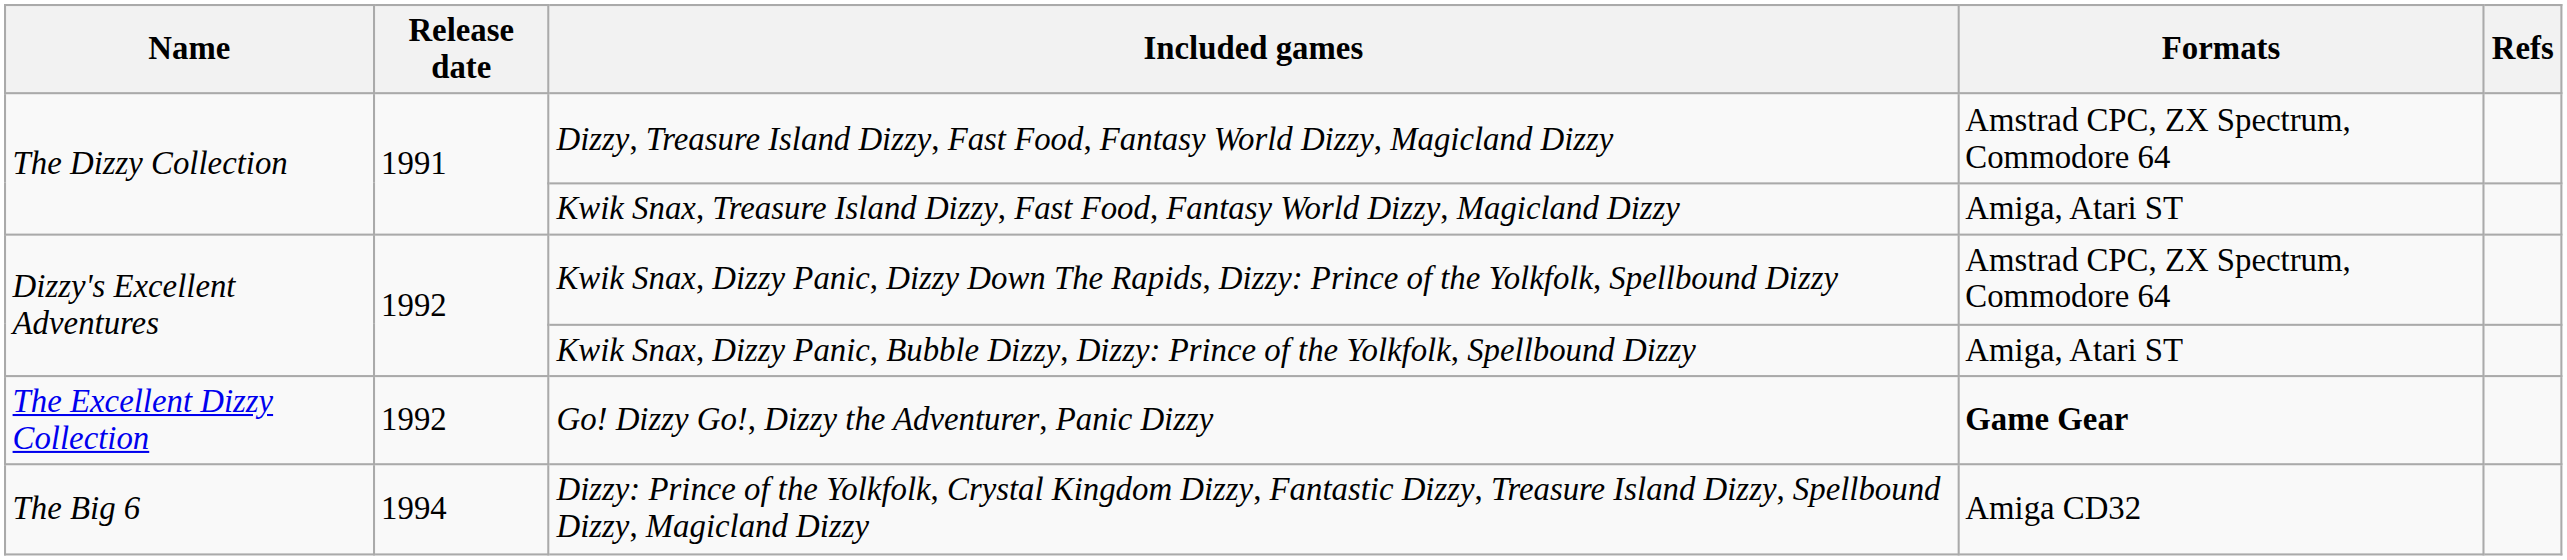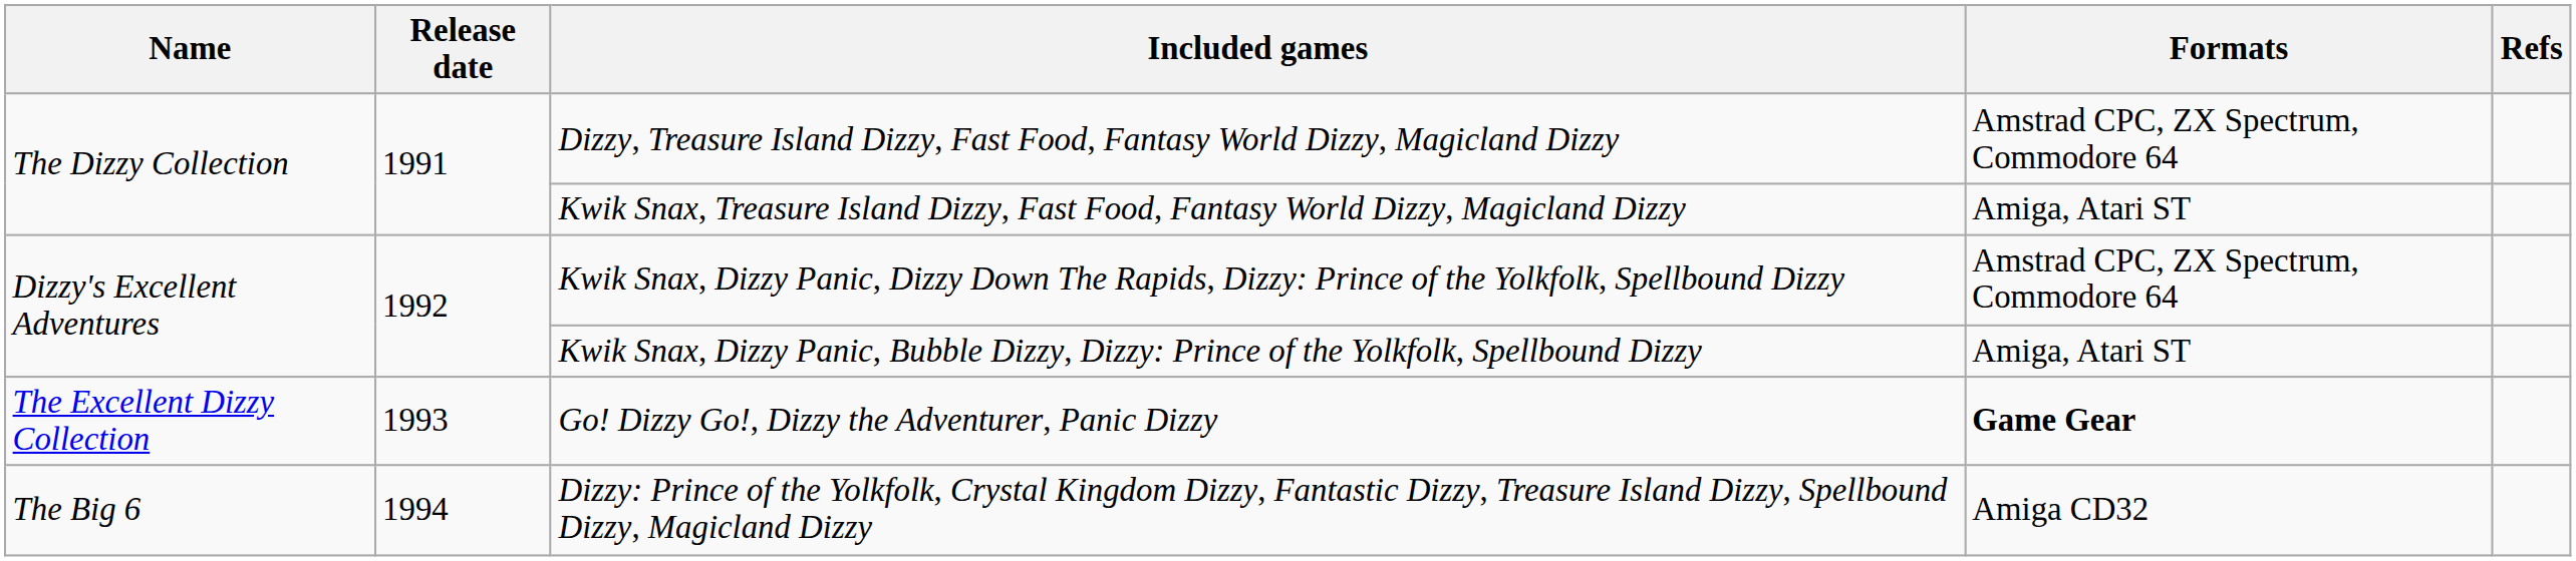 <table class="wikitable sortable">
 <tr>
 <th>Name</th>
 <th>Release date</th>
 <th>Included games</th>
 <th>Formats</th>
 <th>Refs</th>
 </tr>
 <tr>
 <td rowspan="2"><em>The Dizzy Collection</em></td>
 <td rowspan="2">1991</td>
 <td><em>Dizzy</em>, <em>Treasure Island Dizzy</em>, <em>Fast Food</em>, <em>Fantasy World Dizzy</em>, <em>Magicland Dizzy</em></td>
 <td>Amstrad CPC, ZX Spectrum, Commodore 64</td>
 <td></td>
 </tr>
 <tr>
 <td><em>Kwik Snax</em>, <em>Treasure Island Dizzy</em>, <em>Fast Food</em>, <em>Fantasy World Dizzy</em>, <em>Magicland Dizzy</em></td>
 <td>Amiga, Atari ST</td>
 <td></td>
 </tr>
 <tr>
 <td rowspan="2"><em>Dizzy's Excellent Adventures</em></td>
 <td rowspan="2">1992</td>
 <td><em>Kwik Snax</em>, <em>Dizzy Panic</em>, <em>Dizzy Down The Rapids</em>, <em>Dizzy: Prince of the Yolkfolk</em>, <em>Spellbound Dizzy</em></td>
 <td>Amstrad CPC, ZX Spectrum, Commodore 64</td>
 <td></td>
 </tr>
 <tr>
 <td><em>Kwik Snax</em>, <em>Dizzy Panic</em>, <em>Bubble Dizzy</em>, <em>Dizzy: Prince of the Yolkfolk</em>, <em>Spellbound Dizzy</em></td>
 <td>Amiga, Atari ST</td>
 <td></td>
 </tr>
 <tr>
 <td><em><a href='#'>The Excellent Dizzy Collection</a></em></td>
-<td>1992</td>
+<td>1993</td>
 <td><em>Go! Dizzy Go!</em>, <em>Dizzy the Adventurer</em>, <em>Panic Dizzy</em></td>
 <td><strong>Game Gear</strong></td>
 <td></td>
 </tr>
 <tr>
 <td><em>The Big 6</em></td>
 <td>1994</td>
 <td><em>Dizzy: Prince of the Yolkfolk</em>, <em>Crystal Kingdom Dizzy</em>, <em>Fantastic Dizzy</em>, <em>Treasure Island Dizzy</em>, <em>Spellbound Dizzy</em>, <em>Magicland Dizzy</em></td>
 <td>Amiga CD32</td>
 <td></td>
 </tr>
 </table>
